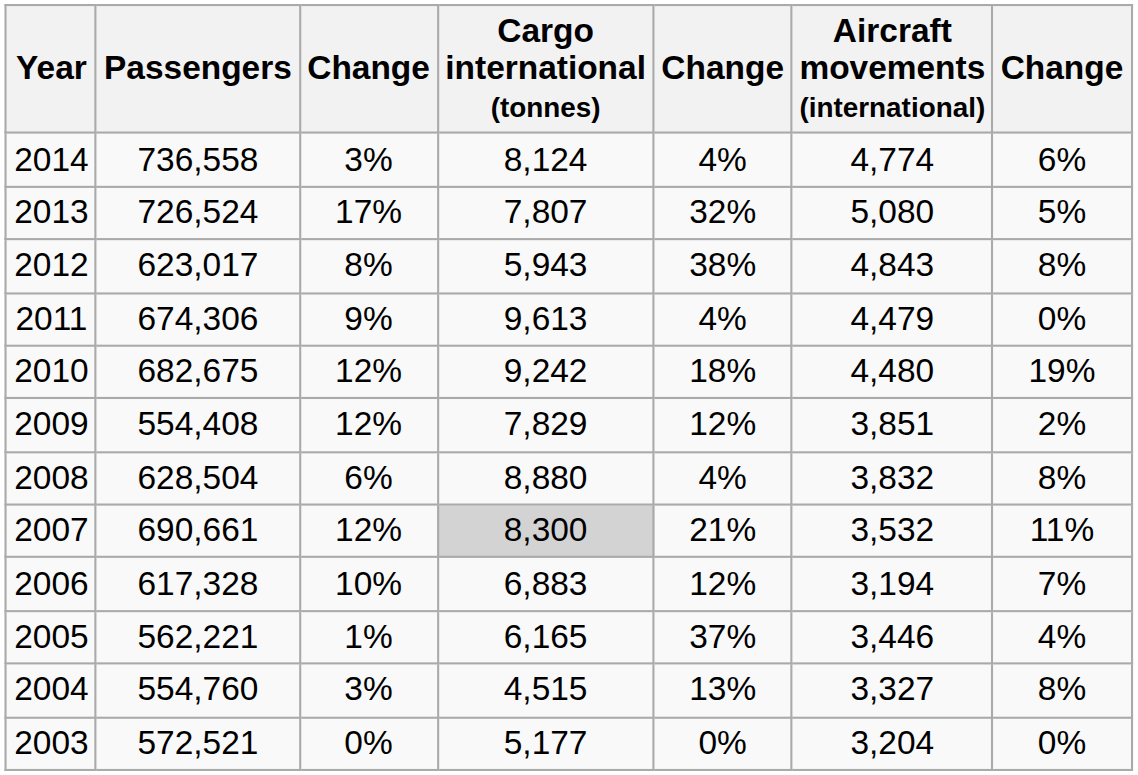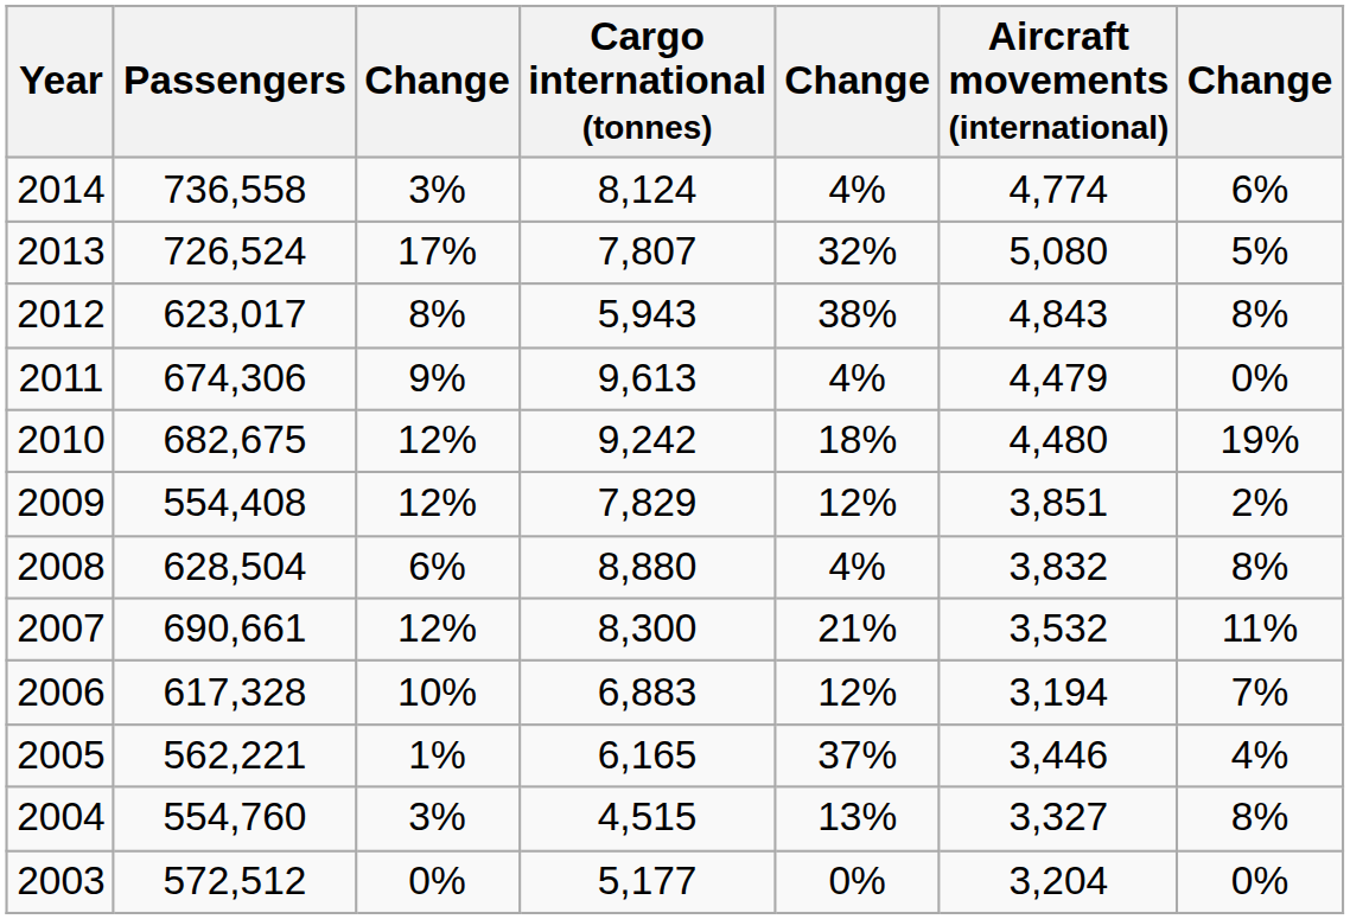 <table class="wikitable sortable" style="margin: 1em auto 1em auto;">
 <tr>
 <th>Year</th>
 <th>Passengers</th>
 <th>Change</th>
 <th>Cargo<br>international<br><small>(tonnes)</small></th>
 <th>Change</th>
 <th>Aircraft<br>movements<br><small>(international)</small></th>
 <th>Change</th>
 </tr>
 <tr style="text-align:center;">
 <td>2014</td>
 <td>736,558</td>
 <td> 3%</td>
 <td>8,124</td>
 <td>4%</td>
 <td>4,774</td>
 <td>6%</td>
 </tr>
 <tr style="text-align:center;">
 <td>2013</td>
 <td>726,524</td>
 <td> 17%</td>
 <td>7,807</td>
 <td>32%</td>
 <td>5,080</td>
 <td>5%</td>
 </tr>
 <tr style="text-align:center;">
 <td>2012</td>
 <td>623,017</td>
 <td>8%</td>
 <td>5,943</td>
 <td>38%</td>
 <td>4,843</td>
 <td>8%</td>
 </tr>
 <tr style="text-align:center;">
 <td>2011</td>
 <td>674,306</td>
 <td>9%</td>
 <td>9,613</td>
 <td>4%</td>
 <td>4,479</td>
 <td>0%</td>
 </tr>
 <tr style="text-align:center;">
 <td>2010</td>
 <td>682,675</td>
 <td>12%</td>
 <td>9,242</td>
 <td>18%</td>
 <td>4,480</td>
 <td>19%</td>
 </tr>
 <tr style="text-align:center;">
 <td>2009</td>
 <td>554,408</td>
 <td>12%</td>
 <td>7,829</td>
 <td>12%</td>
 <td>3,851</td>
 <td>2%</td>
 </tr>
 <tr style="text-align:center;">
 <td>2008</td>
 <td>628,504</td>
 <td>6%</td>
 <td>8,880</td>
 <td>4%</td>
 <td>3,832</td>
 <td>8%</td>
 </tr>
 <tr style="text-align:center;">
 <td>2007</td>
 <td>690,661</td>
 <td>12%</td>
-<td style="background: lightgrey;">8,300</td>
+<td>8,300</td>
 <td>21%</td>
 <td>3,532</td>
 <td>11%</td>
 </tr>
 <tr style="text-align:center;">
 <td>2006</td>
 <td>617,328</td>
 <td>10%</td>
 <td>6,883</td>
 <td>12%</td>
 <td>3,194</td>
 <td>7%</td>
 </tr>
 <tr style="text-align:center;">
 <td>2005</td>
 <td>562,221</td>
 <td>1%</td>
 <td>6,165</td>
 <td>37%</td>
 <td>3,446</td>
 <td>4%</td>
 </tr>
 <tr style="text-align:center;">
 <td>2004</td>
 <td>554,760</td>
 <td>3%</td>
 <td>4,515</td>
 <td>13%</td>
 <td>3,327</td>
 <td>8%</td>
 </tr>
 <tr style="text-align:center;">
 <td>2003</td>
-<td>572,521</td>
+<td>572,512</td>
 <td>0%</td>
 <td>5,177</td>
 <td>0%</td>
 <td>3,204</td>
 <td>0%</td>
 </tr>
 </table>
